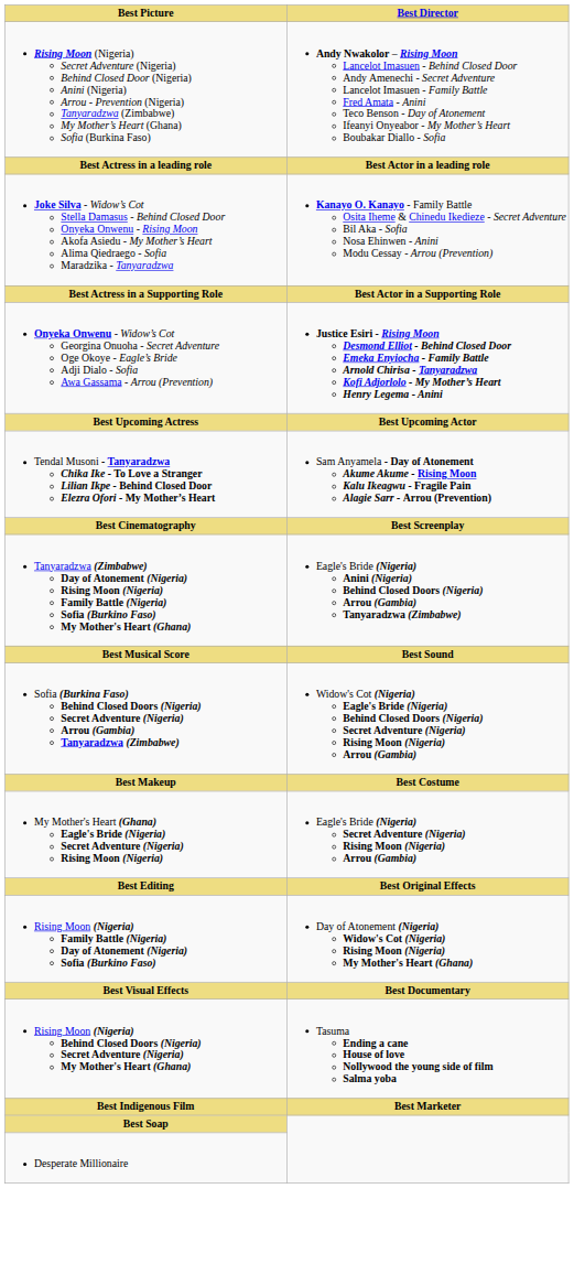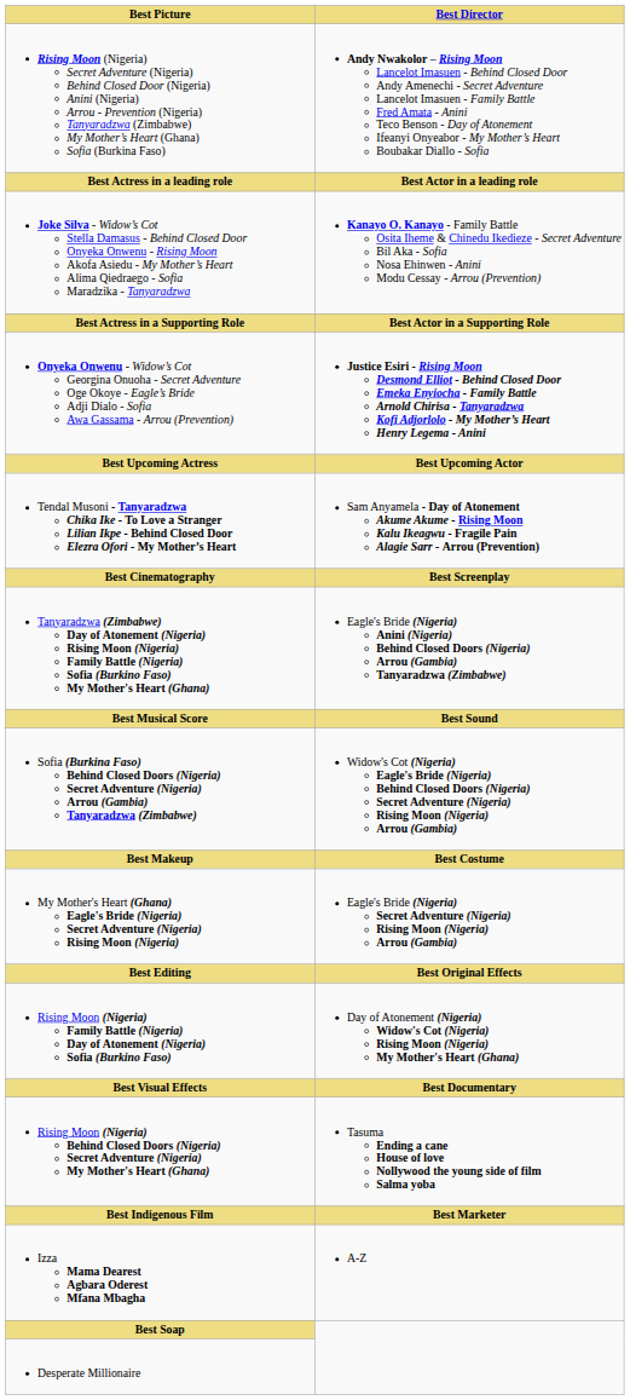 <table class=wikitable>
 <tr>
 <th style="background:#EEDD82;" width=50%>Best Picture</th>
 <th style="background:#EEDD82;" width=50%><a href='#'>Best Director</a></th>
 </tr>
 <tr>
 <td valign="top"><br><ul><li><strong><em><a href='#'>Rising Moon</a></em></strong> (Nigeria)<ul><li><em>Secret Adventure</em> (Nigeria)</li><li><em>Behind Closed Door</em> (Nigeria)</li><li><em>Anini</em> (Nigeria)</li><li><em>Arrou - Prevention</em> (Nigeria)</li><li><em><a href='#'>Tanyaradzwa</a></em> (Zimbabwe)</li><li><em>My Mother’s Heart</em> (Ghana)</li><li><em>Sofia</em> (Burkina Faso)</li></ul></li></ul></td>
 <td valign="top"><br><ul><li><strong>Andy Nwakolor</strong> – <strong><em><a href='#'>Rising Moon</a></em></strong><ul><li><a href='#'>Lancelot Imasuen</a>  - <em>Behind Closed Door</em></li><li>Andy Amenechi - <em>Secret Adventure</em></li><li>Lancelot Imasuen - <em>Family Battle</em></li><li><a href='#'>Fred Amata</a> - <em>Anini</em></li><li>Teco Benson - <em>Day of Atonement</em></li><li>Ifeanyi Onyeabor - <em>My Mother’s Heart</em></li><li>Boubakar Diallo - <em>Sofia</em></li></ul></li></ul></td>
 </tr>
 <tr>
 <th style="background:#EEDD82;">Best Actress in a leading role</th>
 <th style="background:#EEDD82;">Best Actor in a leading role</th>
 </tr>
 <tr>
 <td valign="top"><br><ul><li><strong><a href='#'>Joke Silva</a></strong> - <em>Widow’s Cot </em><ul><li><a href='#'>Stella Damasus</a> - <em>Behind Closed Door</em></li><li><a href='#'>Onyeka Onwenu</a> - <em><a href='#'>Rising Moon</a></em></li><li>Akofa Asiedu - <em>My Mother’s Heart</em></li><li>Alima Qiedraego - <em>Sofia</em></li><li>Maradzika - <em><a href='#'>Tanyaradzwa</a></em></li></ul></li></ul></td>
 <td valign="top"><br><ul><li><strong><a href='#'>Kanayo O. Kanayo</a></strong> - Family Battle<ul><li><a href='#'>Osita Iheme</a> & <a href='#'>Chinedu Ikedieze</a> - <em>Secret Adventure</em></li><li>Bil Aka - <em>Sofia</em></li><li>Nosa Ehinwen - <em>Anini</em></li><li>Modu Cessay - <em>Arrou (Prevention)</em></li></ul></li></ul></td>
 </tr>
 <tr>
 <th style="background:#EEDD82;">Best Actress in a Supporting Role</th>
 <th style="background:#EEDD82;">Best Actor in a Supporting Role</th>
 </tr>
 <tr>
 <td valign="top"><br><ul><li><strong><a href='#'>Onyeka Onwenu</a></strong> - <em>Widow’s Cot</em><ul><li>Georgina Onuoha - <em>Secret Adventure</em></li><li>Oge Okoye - <em>Eagle’s Bride</em></li><li>Adji Dialo - <em>Sofia</em></li><li><a href='#'>Awa Gassama</a> - <em>Arrou (Prevention)</em></li></ul></li></ul></td>
 <td valign="top"><br><ul><li><strong>Justice Esiri - <em><a href='#'>Rising Moon</a><strong><em><ul><li><a href='#'>Desmond Elliot</a> - </em>Behind Closed Door<em></li><li><a href='#'>Emeka Enyiocha</a> - </em>Family Battle<em></li><li>Arnold Chirisa - </em><a href='#'>Tanyaradzwa</a><em></li><li><a href='#'>Kofi Adjorlolo</a> - </em>My Mother’s Heart<em></li><li>Henry Legema - </em>Anini<em></li></ul></li></ul></td>
 </tr>
 <tr>
 <th style="background:#EEDD82;">Best Upcoming Actress</th>
 <th style="background:#EEDD82;">Best Upcoming Actor</th>
 </tr>
 <tr>
 <td valign="top"><br><ul><li></strong>Tendal Musoni<strong> - </em><a href='#'>Tanyaradzwa</a><em><ul><li>Chika Ike - </em>To Love a Stranger<em></li><li>Lilian Ikpe - </em>Behind Closed Door<em></li><li>Elezra Ofori - </em>My Mother’s Heart<em></li></ul></li></ul></td>
 <td valign="top"><br><ul><li></strong>Sam Anyamela<strong> - </em>Day of Atonement<em><ul><li>Akume Akume - </em><a href='#'>Rising Moon</a><em></li><li>Kalu Ikeagwu - </em>Fragile Pain<em></li><li>Alagie Sarr - </em>Arrou (Prevention)<em></li></ul></li></ul></td>
 </tr>
 <tr>
 <th style="background:#EEDD82;" width=50%>Best Cinematography</th>
 <th style="background:#EEDD82;" width=50%>Best Screenplay</th>
 </tr>
 <tr>
 <td valign="top"><br><ul><li></em></strong><a href='#'>Tanyaradzwa</a><strong><em> (Zimbabwe)<ul><li></em>Day of Atonement<em> (Nigeria)</li><li></em>Rising Moon<em> (Nigeria)</li><li></em>Family Battle<em> (Nigeria)</li><li></em>Sofia<em> (Burkino Faso)</li><li></em>My Mother's Heart<em> (Ghana)</li></ul></li></ul></td>
 <td valign="top"><br><ul><li></em></strong>Eagle's Bride<strong><em> (Nigeria)<ul><li></em>Anini<em> (Nigeria)</li><li></em>Behind Closed Doors<em> (Nigeria)</li><li></em>Arrou<em> (Gambia)</li><li></em>Tanyaradzwa<em> (Zimbabwe)</li></ul></li></ul></td>
 </tr>
 <tr>
 <th style="background:#EEDD82;">Best Musical Score</th>
 <th style="background:#EEDD82;">Best Sound</th>
 </tr>
 <tr>
 <td valign="top"><br><ul><li></em></strong>Sofia <strong><em> (Burkina Faso)<ul><li></em>Behind Closed Doors<em> (Nigeria)</li><li></em>Secret Adventure<em> (Nigeria)</li><li></em>Arrou<em> (Gambia)</li><li></em><a href='#'>Tanyaradzwa</a><em> (Zimbabwe)</li></ul></li></ul></td>
 <td valign="top"><br><ul><li></em></strong>Widow's Cot<strong><em> (Nigeria)<ul><li></em>Eagle's Bride<em> (Nigeria)</li><li></em>Behind Closed Doors<em> (Nigeria)</li><li></em>Secret Adventure<em> (Nigeria)</li><li></em>Rising Moon<em> (Nigeria)</li><li></em>Arrou<em> (Gambia)</li></ul></li></ul></td>
 </tr>
 <tr>
 <th style="background:#EEDD82;">Best Makeup</th>
 <th style="background:#EEDD82;">Best Costume</th>
 </tr>
 <tr>
 <td valign="top"><br><ul><li></em></strong>My Mother's Heart<strong><em> (Ghana)<ul><li></em>Eagle's Bride<em> (Nigeria)</li><li></em>Secret Adventure<em> (Nigeria)</li><li></em>Rising Moon<em> (Nigeria)</li></ul></li></ul></td>
 <td valign="top"><br><ul><li></em></strong>Eagle's Bride<strong><em> (Nigeria)<ul><li></em>Secret Adventure<em> (Nigeria)</li><li></em>Rising Moon<em> (Nigeria)</li><li></em>Arrou<em> (Gambia)</li></ul></li></ul></td>
 </tr>
 <tr>
 <th style="background:#EEDD82;">Best Editing</th>
 <th style="background:#EEDD82;">Best Original Effects</th>
 </tr>
 <tr>
 <td valign="top"><br><ul><li></em></strong><a href='#'>Rising Moon</a><strong><em> (Nigeria)<ul><li></em>Family Battle<em> (Nigeria)</li><li></em>Day of Atonement<em> (Nigeria)</li><li></em>Sofia<em> (Burkino Faso)</li></ul></li></ul></td>
 <td valign="top"><br><ul><li></em></strong>Day of Atonement<strong><em> (Nigeria)<ul><li></em>Widow's Cot<em> (Nigeria)</li><li></em>Rising Moon<em> (Nigeria)</li><li></em>My Mother's Heart<em> (Ghana)</li></ul></li></ul></td>
 </tr>
 <tr>
 <th style="background:#EEDD82;">Best Visual Effects</th>
 <th style="background:#EEDD82;">Best Documentary</th>
 </tr>
 <tr>
 <td valign="top"><br><ul><li></em></strong><a href='#'>Rising Moon</a><strong><em> (Nigeria)<ul><li></em>Behind Closed Doors<em> (Nigeria)</li><li></em>Secret Adventure<em> (Nigeria)</li><li></em>My Mother's Heart<em> (Ghana)</li></ul></li></ul></td>
 <td valign="top"><br><ul><li></em></strong>Tasuma<strong><em><ul><li></em>Ending a cane<em></li><li></em>House of love<em></li><li></em>Nollywood the young side of film<em></li><li></em>Salma yoba<em></li></ul></li></ul></td>
 </tr>
 <tr>
 <th style="background:#EEDD82;">Best Indigenous Film</th>
 <th style="background:#EEDD82;">Best Marketer</th>
 </tr>
 <tr>
+<td valign="top"><br><ul><li></em></strong>Izza<strong><em><ul><li></em>Mama Dearest<em></li><li></em>Agbara Oderest<em></li><li></em>Mfana Mbagha<em></li></ul></li></ul></td>
+<td valign="top"><br><ul><li></strong>A-Z<strong></li></ul></td>
+</tr>
+<tr>
 <th style="background:#EEDD82;">Best Soap</th>
 </tr>
 <tr>
 <td valign="top"><br><ul><li></em></strong>Desperate Millionaire<strong><em></li></ul></td>
 </tr>
 </table>
